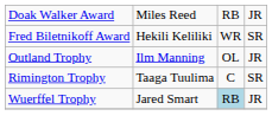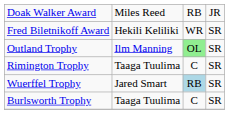 <table class="wikitable">
 <tr>
 <td><a href='#'>Doak Walker Award</a></td>
 <td>Miles Reed</td>
 <td align=center>RB</td>
 <td align=center>JR</td>
 </tr>
 <tr>
 <td><a href='#'>Fred Biletnikoff Award</a></td>
 <td>Hekili Keliliki</td>
 <td align=center>WR</td>
 <td align=center>SR</td>
 </tr>
 <tr>
 <td><a href='#'>Outland Trophy</a></td>
 <td><a href='#'>Ilm Manning</a></td>
-<td align=center>OL</td>
-<td align=center>JR</td>
+<td align=center style="background: lightgreen;">OL</td>
+<td align=center>SR</td>
 </tr>
 <tr>
 <td><a href='#'>Rimington Trophy</a></td>
 <td>Taaga Tuulima</td>
 <td align=center>C</td>
 <td align=center>SR</td>
 </tr>
 <tr>
 <td><a href='#'>Wuerffel Trophy</a></td>
 <td>Jared Smart</td>
 <td align=center style="background: lightblue;">RB</td>
-<td align=center>JR</td>
+<td align=center>SR</td>
+</tr>
+<tr>
+<td><a href='#'>Burlsworth Trophy</a></td>
+<td>Taaga Tuulima</td>
+<td align=center>C</td>
+<td align=center>SR</td>
 </tr>
 <tr>
 </tr>
 </table>
